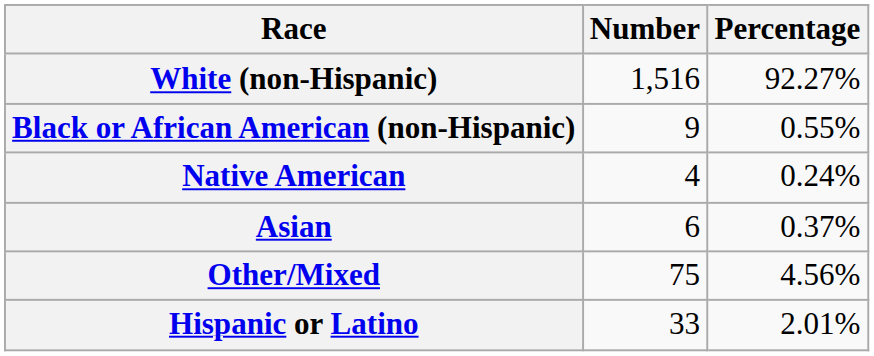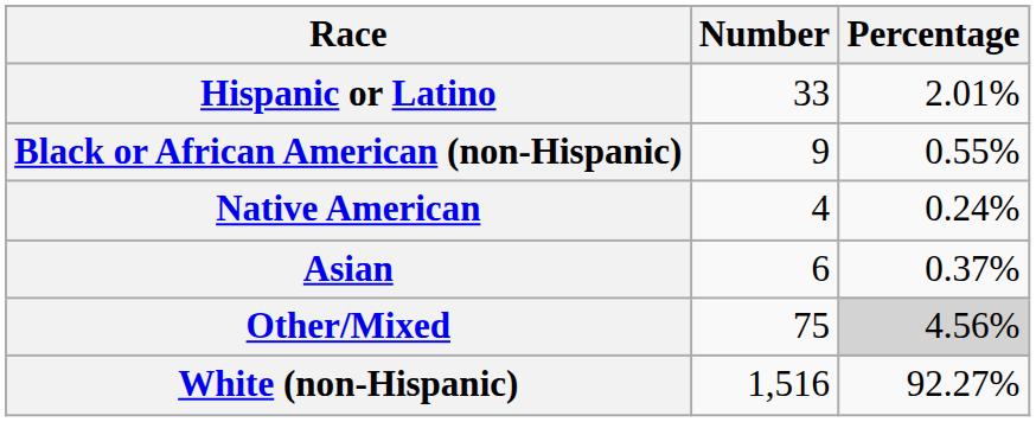 <table class="wikitable" style="text-align:right">
 <tr>
 <th scope="col">Race</th>
 <th scope="col">Number</th>
 <th scope="col">Percentage</th>
 </tr>
 <tr>
-<th scope="row"><a href='#'>White</a> (non-Hispanic)</th>
-<td>1,516</td>
-<td>92.27%</td>
+<th scope="row"><a href='#'>Hispanic</a> or <a href='#'>Latino</a></th>
+<td>33</td>
+<td>2.01%</td>
 </tr>
 <tr>
 <th scope="row"><a href='#'>Black or African American</a> (non-Hispanic)</th>
 <td>9</td>
 <td>0.55%</td>
 </tr>
 <tr>
 <th scope="row"><a href='#'>Native American</a></th>
 <td>4</td>
 <td>0.24%</td>
 </tr>
 <tr>
 <th scope="row"><a href='#'>Asian</a></th>
 <td>6</td>
 <td>0.37%</td>
 </tr>
 <tr>
 <th scope="row"><a href='#'>Other/Mixed</a></th>
 <td>75</td>
-<td>4.56%</td>
+<td style="background: lightgrey;">4.56%</td>
 </tr>
 <tr>
-<th scope="row"><a href='#'>Hispanic</a> or <a href='#'>Latino</a></th>
-<td>33</td>
-<td>2.01%</td>
+<th scope="row"><a href='#'>White</a> (non-Hispanic)</th>
+<td>1,516</td>
+<td>92.27%</td>
 </tr>
 </table>
